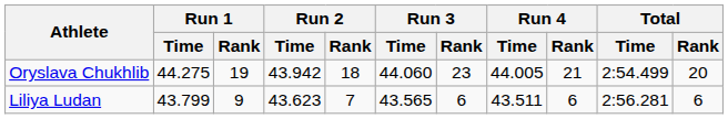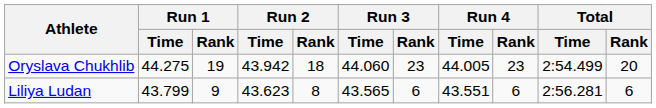 <table class="wikitable" border="1" style="font-size:90%">
 <tr>
 <th rowspan="2">Athlete</th>
 <th colspan="2">Run 1</th>
 <th colspan="2">Run 2</th>
 <th colspan="2">Run 3</th>
 <th colspan="2">Run 4</th>
 <th colspan="2">Total</th>
 </tr>
 <tr>
 <th>Time</th>
 <th>Rank</th>
 <th>Time</th>
 <th>Rank</th>
 <th>Time</th>
 <th>Rank</th>
 <th>Time</th>
 <th>Rank</th>
 <th>Time</th>
 <th>Rank</th>
 </tr>
 <tr>
 <td><a href='#'>Oryslava Chukhlib</a></td>
 <td align="center">44.275</td>
 <td align="center">19</td>
 <td align="center">43.942</td>
 <td align="center">18</td>
 <td align="center">44.060</td>
 <td align="center">23</td>
 <td align="center">44.005</td>
-<td align="center">21</td>
+<td align="center">23</td>
 <td align="center">2:54.499</td>
 <td align="center">20</td>
 </tr>
 <tr>
 <td><a href='#'>Liliya Ludan</a></td>
 <td align="center">43.799</td>
 <td align="center">9</td>
 <td align="center">43.623</td>
-<td align="center">7</td>
+<td align="center">8</td>
 <td align="center">43.565</td>
 <td align="center">6</td>
-<td align="center">43.511</td>
+<td align="center">43.551</td>
 <td align="center">6</td>
 <td align="center">2:56.281</td>
 <td align="center">6</td>
 </tr>
 </table>
